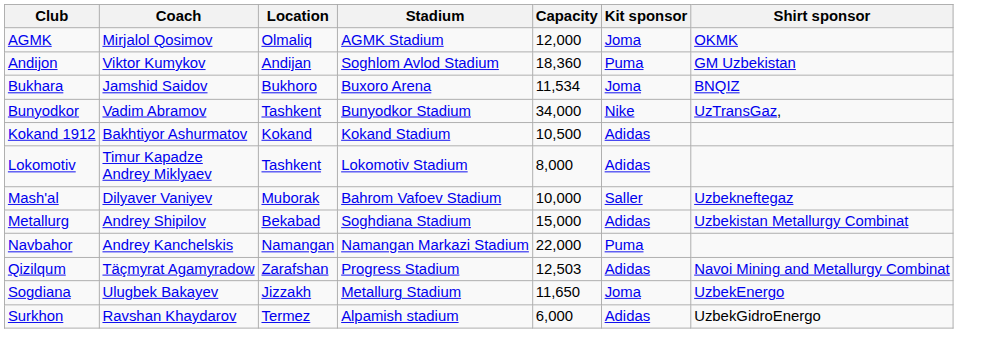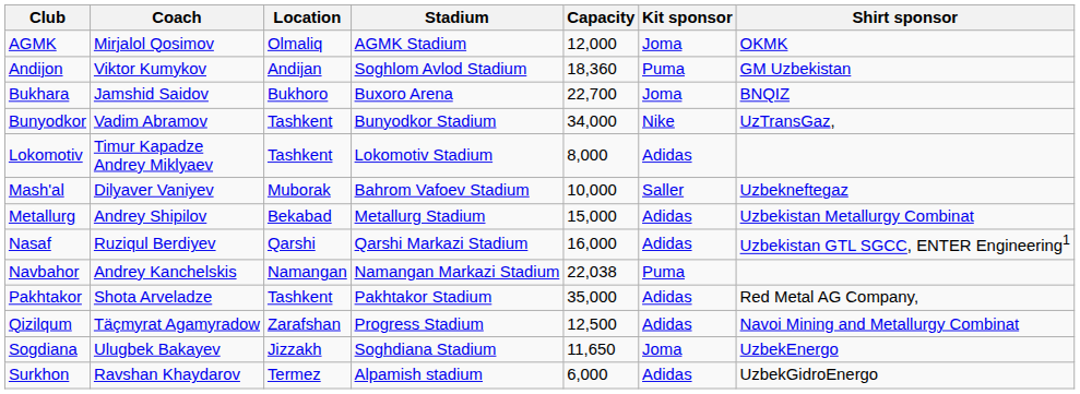 <table class="wikitable sortable" style="text-align: left;">
 <tr>
 <th>Club</th>
 <th>Coach</th>
 <th>Location</th>
 <th>Stadium</th>
 <th>Capacity</th>
 <th>Kit sponsor</th>
 <th>Shirt sponsor</th>
 </tr>
 <tr>
 <td><a href='#'>AGMK</a></td>
 <td> <a href='#'>Mirjalol Qosimov</a></td>
 <td><a href='#'>Olmaliq</a></td>
 <td><a href='#'>AGMK Stadium</a></td>
 <td>12,000</td>
 <td> <a href='#'>Joma</a></td>
 <td><a href='#'>OKMK</a></td>
 </tr>
 <tr>
 <td><a href='#'>Andijon</a></td>
 <td> <a href='#'>Viktor Kumykov</a></td>
 <td><a href='#'>Andijan</a></td>
 <td><a href='#'>Soghlom Avlod Stadium</a></td>
 <td>18,360</td>
 <td> <a href='#'>Puma</a></td>
 <td><a href='#'>GM Uzbekistan</a></td>
 </tr>
 <tr>
 <td><a href='#'>Bukhara</a></td>
 <td> <a href='#'>Jamshid Saidov</a></td>
 <td><a href='#'>Bukhoro</a></td>
 <td><a href='#'>Buxoro Arena</a></td>
-<td>11,534</td>
+<td>22,700</td>
 <td> <a href='#'>Joma</a></td>
 <td><a href='#'>BNQIZ</a></td>
 </tr>
 <tr>
 <td><a href='#'>Bunyodkor</a></td>
 <td> <a href='#'>Vadim Abramov</a></td>
 <td><a href='#'>Tashkent</a></td>
 <td><a href='#'>Bunyodkor Stadium</a></td>
 <td>34,000</td>
 <td> <a href='#'>Nike</a></td>
 <td><a href='#'>UzTransGaz</a>,   </td>
-</tr>
-<tr>
-<td><a href='#'>Kokand 1912</a></td>
-<td> <a href='#'>Bakhtiyor Ashurmatov</a></td>
-<td><a href='#'>Kokand</a></td>
-<td><a href='#'>Kokand Stadium</a></td>
-<td>10,500</td>
-<td> <a href='#'>Adidas</a></td>
-<td></td>
 </tr>
 <tr>
 <td><a href='#'>Lokomotiv</a></td>
 <td> <a href='#'>Timur Kapadze</a><br>  <a href='#'>Andrey Miklyaev</a></td>
 <td><a href='#'>Tashkent</a></td>
 <td><a href='#'>Lokomotiv Stadium</a></td>
 <td>8,000</td>
 <td> <a href='#'>Adidas</a></td>
 <td></td>
 </tr>
 <tr>
 <td><a href='#'>Mash'al</a></td>
 <td> <a href='#'>Dilyaver Vaniyev</a></td>
 <td><a href='#'>Muborak</a></td>
 <td><a href='#'>Bahrom Vafoev Stadium</a></td>
 <td>10,000</td>
 <td> <a href='#'>Saller</a></td>
 <td><a href='#'>Uzbekneftegaz</a></td>
 </tr>
 <tr>
 <td><a href='#'>Metallurg</a></td>
 <td> <a href='#'>Andrey Shipilov</a></td>
 <td><a href='#'>Bekabad</a></td>
-<td><a href='#'>Soghdiana Stadium</a></td>
+<td><a href='#'>Metallurg Stadium</a></td>
 <td>15,000</td>
 <td> <a href='#'>Adidas</a></td>
 <td><a href='#'>Uzbekistan Metallurgy Combinat</a></td>
+</tr>
+<tr>
+<td><a href='#'>Nasaf</a></td>
+<td> <a href='#'>Ruziqul Berdiyev</a></td>
+<td><a href='#'>Qarshi</a></td>
+<td><a href='#'>Qarshi Markazi Stadium</a></td>
+<td>16,000</td>
+<td> <a href='#'>Adidas</a></td>
+<td><a href='#'>Uzbekistan GTL SGCC</a>, ENTER Engineering<sup>1</sup></td>
 </tr>
 <tr>
 <td><a href='#'>Navbahor</a></td>
 <td> <a href='#'>Andrey Kanchelskis</a></td>
 <td><a href='#'>Namangan</a></td>
 <td><a href='#'>Namangan Markazi Stadium</a></td>
-<td>22,000</td>
+<td>22,038</td>
 <td> <a href='#'>Puma</a></td>
 <td></td>
+</tr>
+<tr>
+<td><a href='#'>Pakhtakor</a></td>
+<td> <a href='#'>Shota Arveladze</a></td>
+<td><a href='#'>Tashkent</a></td>
+<td><a href='#'>Pakhtakor Stadium</a></td>
+<td>35,000</td>
+<td> <a href='#'>Adidas</a></td>
+<td>Red Metal AG Company,  </td>
 </tr>
 <tr>
 <td><a href='#'>Qizilqum</a></td>
 <td> <a href='#'>Täçmyrat Agamyradow</a></td>
 <td><a href='#'>Zarafshan</a></td>
 <td><a href='#'>Progress Stadium</a></td>
-<td>12,503</td>
+<td>12,500</td>
 <td> <a href='#'>Adidas</a></td>
 <td><a href='#'>Navoi Mining and Metallurgy Combinat</a> </td>
 </tr>
 <tr>
 <td><a href='#'>Sogdiana</a></td>
 <td> <a href='#'>Ulugbek Bakayev</a></td>
 <td><a href='#'>Jizzakh</a></td>
-<td><a href='#'>Metallurg Stadium</a></td>
+<td><a href='#'>Soghdiana Stadium</a></td>
 <td>11,650</td>
 <td> <a href='#'>Joma</a></td>
 <td><a href='#'>UzbekEnergo</a></td>
 </tr>
 <tr>
 <td><a href='#'>Surkhon</a></td>
 <td> <a href='#'>Ravshan Khaydarov</a></td>
 <td><a href='#'>Termez</a></td>
 <td><a href='#'>Alpamish stadium</a></td>
 <td>6,000</td>
 <td> <a href='#'>Adidas</a></td>
 <td>UzbekGidroEnergo</td>
 </tr>
 </table>
